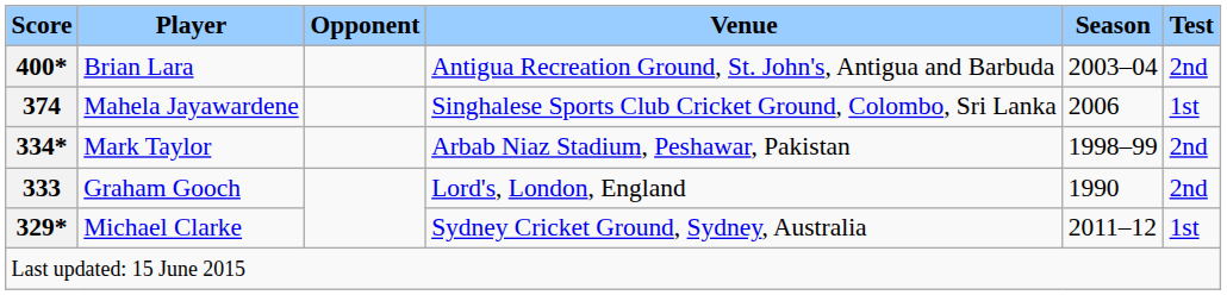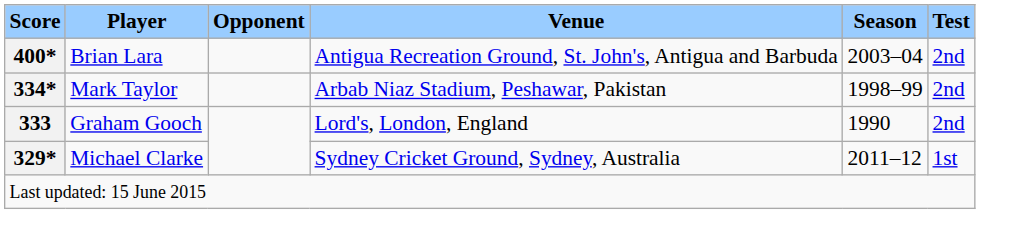 <table class="wikitable">
 <tr style="background:#9cf;">
 <td style="text-align:center;"><strong>Score</strong></td>
 <td style="text-align:center;"><strong>Player</strong></td>
 <td style="text-align:center;"><strong>Opponent</strong></td>
 <td style="text-align:center;"><strong>Venue</strong></td>
 <td style="text-align:center;"><strong>Season</strong></td>
 <td style="text-align:center;"><strong>Test</strong></td>
 </tr>
 <tr>
 <th>400*</th>
 <td> <a href='#'>Brian Lara</a></td>
 <td></td>
 <td><a href='#'>Antigua Recreation Ground</a>, <a href='#'>St. John's</a>, Antigua and Barbuda</td>
 <td>2003–04</td>
 <td><a href='#'>2nd</a></td>
-</tr>
-<tr>
-<th>374</th>
-<td> <a href='#'>Mahela Jayawardene</a></td>
-<td></td>
-<td><a href='#'>Singhalese Sports Club Cricket Ground</a>, <a href='#'>Colombo</a>, Sri Lanka</td>
-<td>2006</td>
-<td><a href='#'>1st</a></td>
 </tr>
 <tr>
 <th>334*</th>
 <td> <a href='#'>Mark Taylor</a></td>
 <td></td>
 <td><a href='#'>Arbab Niaz Stadium</a>, <a href='#'>Peshawar</a>, Pakistan</td>
 <td>1998–99</td>
 <td><a href='#'>2nd</a></td>
 </tr>
 <tr>
 <th>333</th>
 <td> <a href='#'>Graham Gooch</a></td>
 <td rowspan=2></td>
 <td><a href='#'>Lord's</a>, <a href='#'>London</a>, England</td>
 <td>1990</td>
 <td><a href='#'>2nd</a></td>
 </tr>
 <tr>
 <th>329*</th>
 <td> <a href='#'>Michael Clarke</a></td>
 <td><a href='#'>Sydney Cricket Ground</a>, <a href='#'>Sydney</a>, Australia</td>
 <td>2011–12</td>
 <td><a href='#'>1st</a></td>
 </tr>
 <tr>
 <td colspan="6"><small>Last updated: 15 June 2015</small></td>
 </tr>
 </table>
